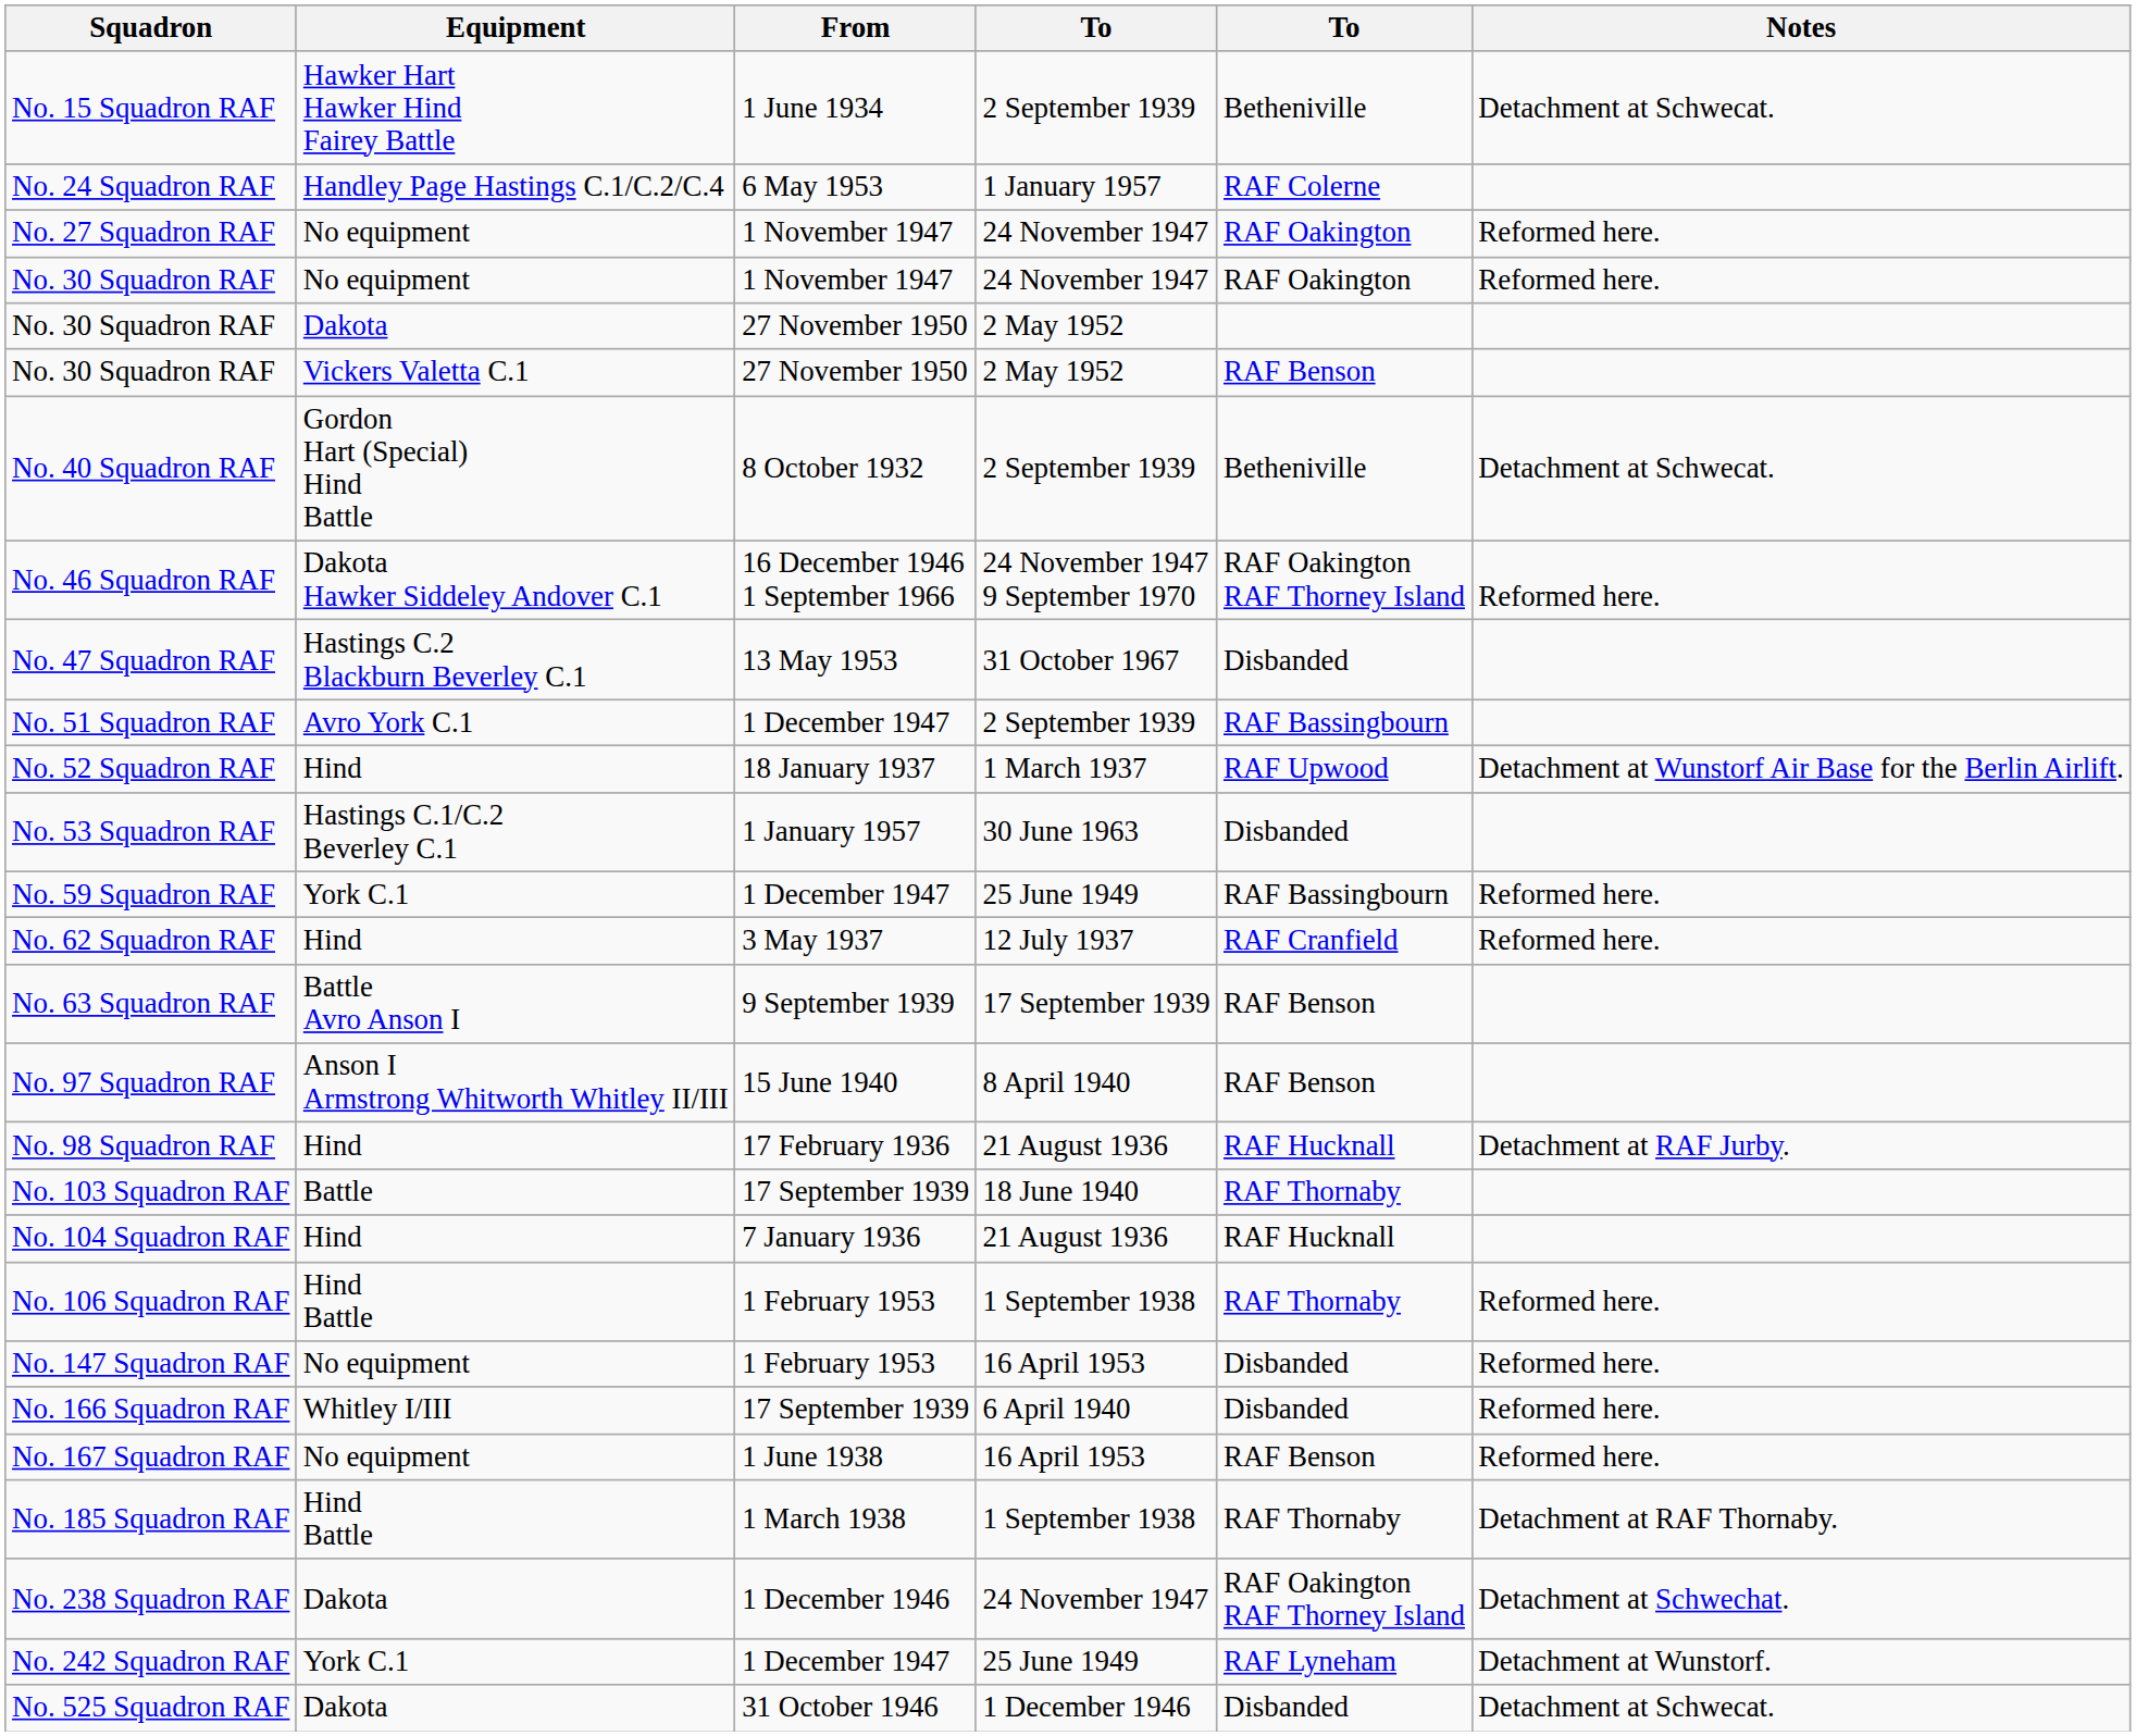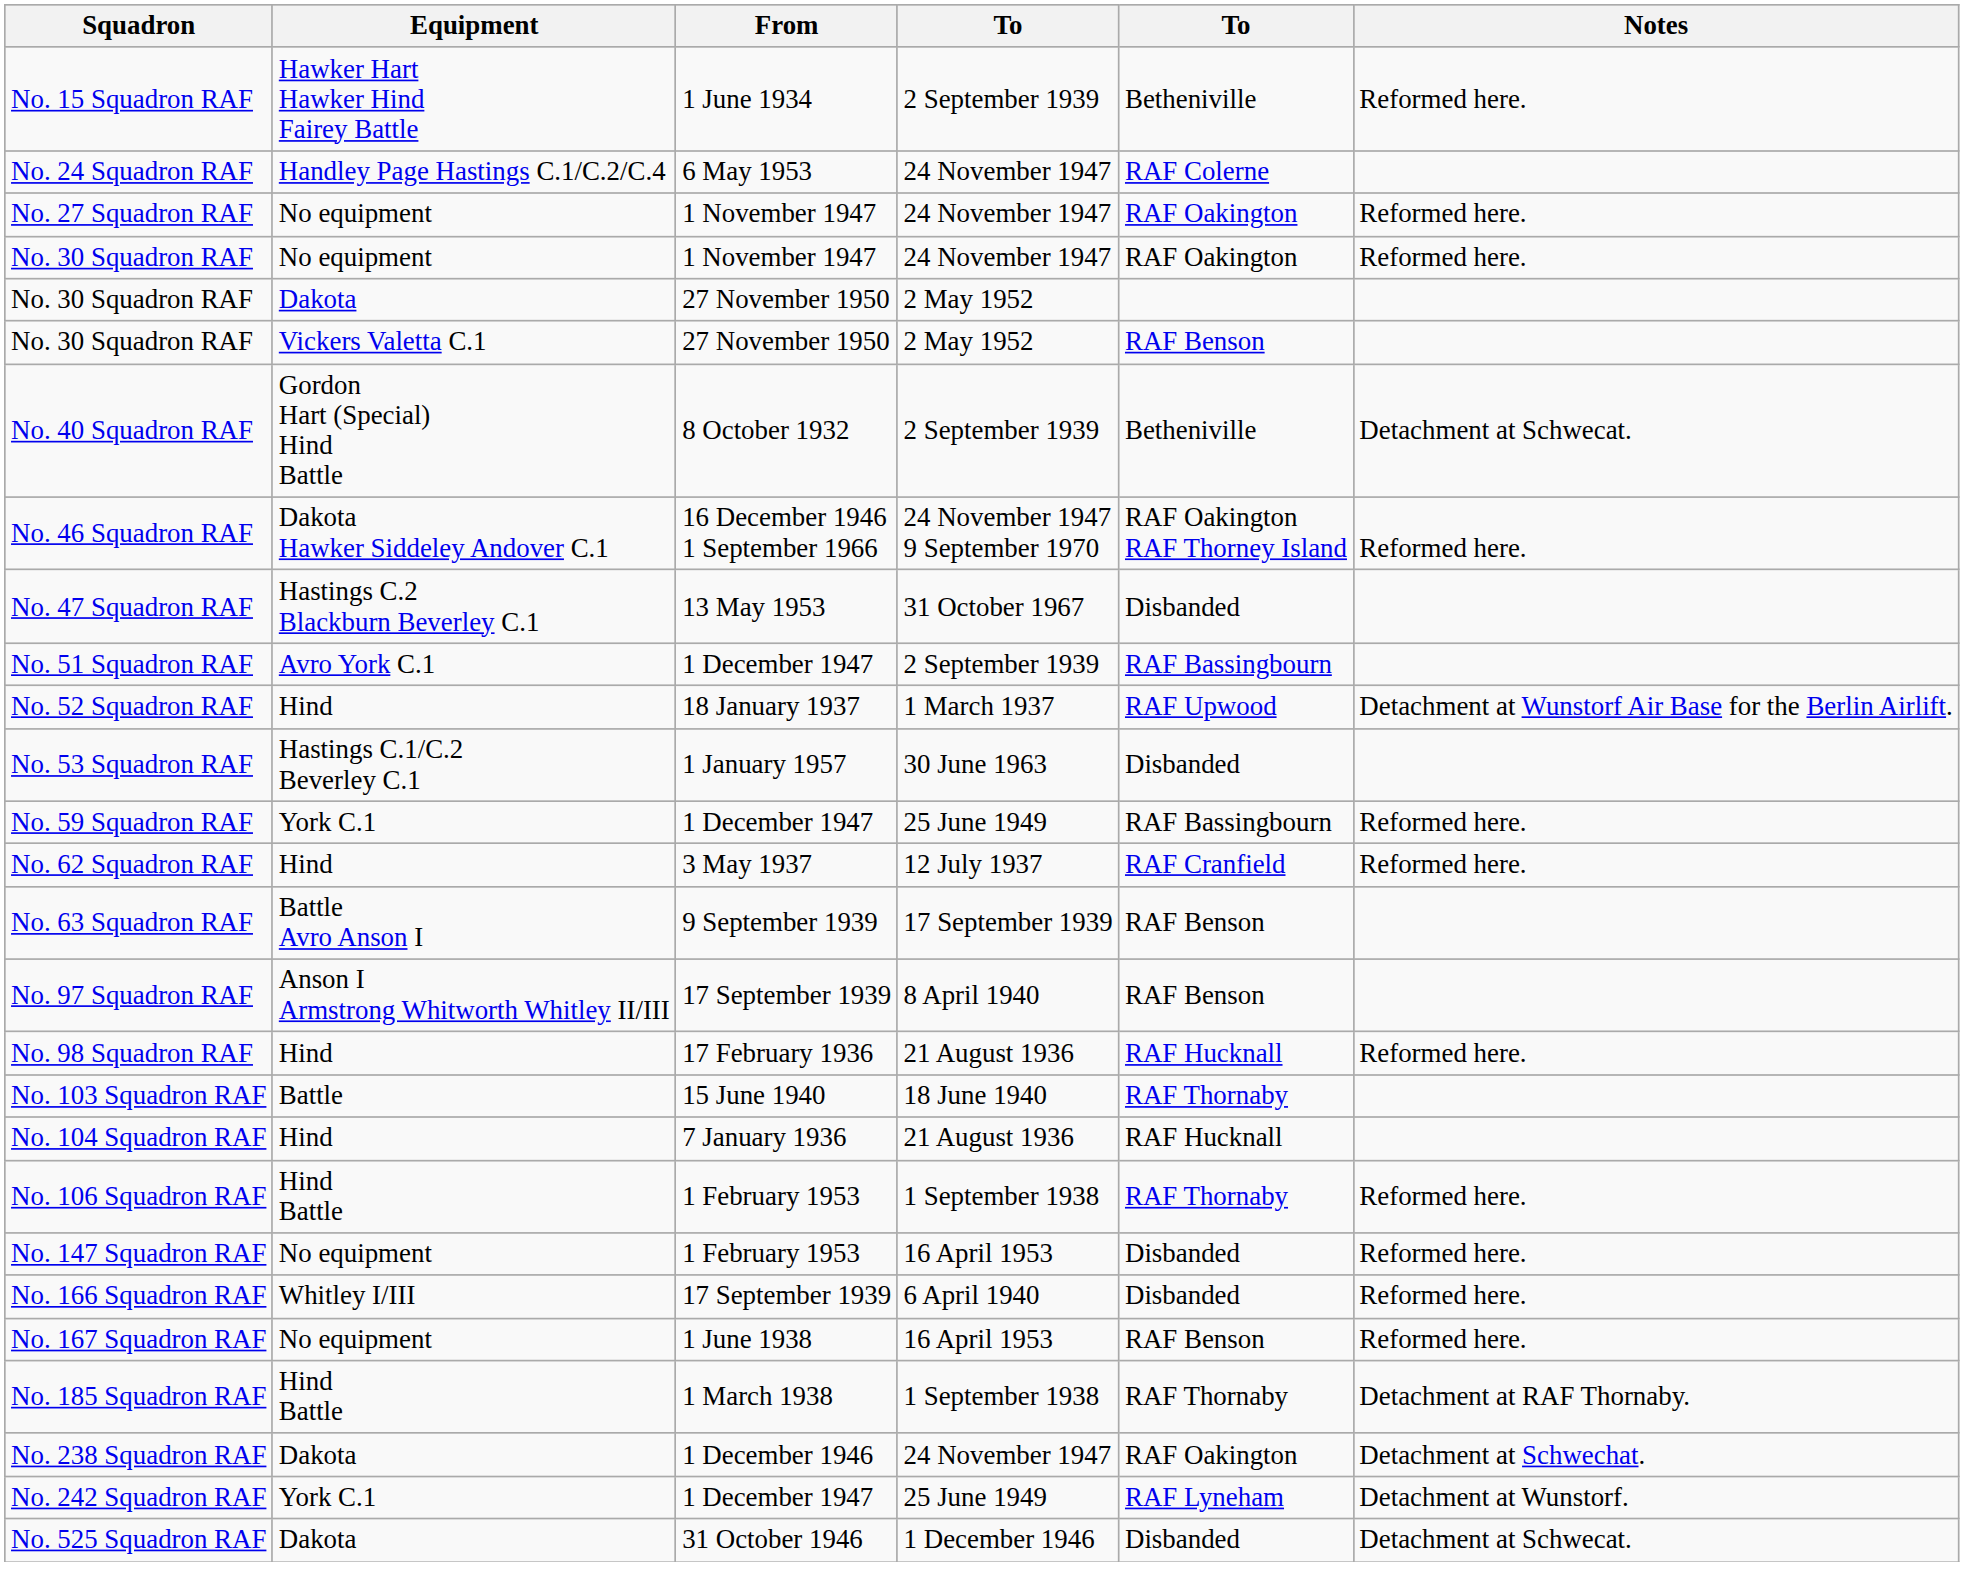 <table class="wikitable sortable">
 <tr>
 <th>Squadron</th>
 <th>Equipment</th>
 <th>From</th>
 <th>To</th>
 <th>To</th>
 <th>Notes</th>
 </tr>
 <tr>
 <td><a href='#'>No. 15 Squadron RAF</a></td>
 <td><a href='#'>Hawker Hart</a><br><a href='#'>Hawker Hind</a><br><a href='#'>Fairey Battle</a></td>
 <td>1 June 1934</td>
 <td>2 September 1939</td>
 <td>Betheniville</td>
-<td>Detachment at Schwecat.</td>
+<td>Reformed here.</td>
 </tr>
 <tr>
 <td><a href='#'>No. 24 Squadron RAF</a></td>
 <td><a href='#'>Handley Page Hastings</a> C.1/C.2/C.4</td>
 <td>6 May 1953</td>
-<td>1 January 1957</td>
+<td>24 November 1947</td>
 <td><a href='#'>RAF Colerne</a></td>
 <td></td>
 </tr>
 <tr>
 <td><a href='#'>No. 27 Squadron RAF</a></td>
 <td>No equipment</td>
 <td>1 November 1947</td>
 <td>24 November 1947</td>
 <td><a href='#'>RAF Oakington</a></td>
 <td>Reformed here.</td>
 </tr>
 <tr>
 <td><a href='#'>No. 30 Squadron RAF</a></td>
 <td>No equipment</td>
 <td>1 November 1947</td>
 <td>24 November 1947</td>
 <td>RAF Oakington</td>
 <td>Reformed here.</td>
 </tr>
 <tr>
 <td>No. 30 Squadron RAF</td>
 <td><a href='#'>Dakota</a></td>
 <td>27 November 1950</td>
 <td>2 May 1952</td>
 <td></td>
 <td></td>
 </tr>
 <tr>
 <td>No. 30 Squadron RAF</td>
 <td><a href='#'>Vickers Valetta</a> C.1</td>
 <td>27 November 1950</td>
 <td>2 May 1952</td>
 <td><a href='#'>RAF Benson</a></td>
 <td></td>
 </tr>
 <tr>
 <td><a href='#'>No. 40 Squadron RAF</a></td>
 <td>Gordon<br>Hart (Special)<br>Hind<br>Battle</td>
 <td>8 October 1932</td>
 <td>2 September 1939</td>
 <td>Betheniville</td>
 <td>Detachment at Schwecat.</td>
 </tr>
 <tr>
 <td><a href='#'>No. 46 Squadron RAF</a></td>
 <td>Dakota<br><a href='#'>Hawker Siddeley Andover</a> C.1</td>
 <td>16 December 1946<br>1 September 1966</td>
 <td>24 November 1947<br>9 September 1970</td>
 <td>RAF Oakington<br><a href='#'>RAF Thorney Island</a></td>
 <td><br>Reformed here.</td>
 </tr>
 <tr>
 <td><a href='#'>No. 47 Squadron RAF</a></td>
 <td>Hastings C.2<br><a href='#'>Blackburn Beverley</a> C.1</td>
 <td>13 May 1953</td>
 <td>31 October 1967</td>
 <td>Disbanded</td>
 <td></td>
 </tr>
 <tr>
 <td><a href='#'>No. 51 Squadron RAF</a></td>
 <td><a href='#'>Avro York</a> C.1</td>
 <td>1 December 1947</td>
 <td>2 September 1939</td>
 <td><a href='#'>RAF Bassingbourn</a></td>
 <td></td>
 </tr>
 <tr>
 <td><a href='#'>No. 52 Squadron RAF</a></td>
 <td>Hind</td>
 <td>18 January 1937</td>
 <td>1 March 1937</td>
 <td><a href='#'>RAF Upwood</a></td>
 <td>Detachment at <a href='#'>Wunstorf Air Base</a> for the <a href='#'>Berlin Airlift</a>.</td>
 </tr>
 <tr>
 <td><a href='#'>No. 53 Squadron RAF</a></td>
 <td>Hastings C.1/C.2<br>Beverley C.1</td>
 <td>1 January 1957</td>
 <td>30 June 1963</td>
 <td>Disbanded</td>
 <td></td>
 </tr>
 <tr>
 <td><a href='#'>No. 59 Squadron RAF</a></td>
 <td>York C.1</td>
 <td>1 December 1947</td>
 <td>25 June 1949</td>
 <td>RAF Bassingbourn</td>
 <td>Reformed here.</td>
 </tr>
 <tr>
 <td><a href='#'>No. 62 Squadron RAF</a></td>
 <td>Hind</td>
 <td>3 May 1937</td>
 <td>12 July 1937</td>
 <td><a href='#'>RAF Cranfield</a></td>
 <td>Reformed here.</td>
 </tr>
 <tr>
 <td><a href='#'>No. 63 Squadron RAF</a></td>
 <td>Battle<br><a href='#'>Avro Anson</a> I</td>
 <td>9 September 1939</td>
 <td>17 September 1939</td>
 <td>RAF Benson</td>
 <td></td>
 </tr>
 <tr>
 <td><a href='#'>No. 97 Squadron RAF</a></td>
 <td>Anson I<br><a href='#'>Armstrong Whitworth Whitley</a> II/III</td>
-<td>15 June 1940</td>
+<td>17 September 1939</td>
 <td>8 April 1940</td>
 <td>RAF Benson</td>
 <td></td>
 </tr>
 <tr>
 <td><a href='#'>No. 98 Squadron RAF</a></td>
 <td>Hind</td>
 <td>17 February 1936</td>
 <td>21 August 1936</td>
 <td><a href='#'>RAF Hucknall</a></td>
-<td>Detachment at <a href='#'>RAF Jurby</a>.</td>
+<td>Reformed here.</td>
 </tr>
 <tr>
 <td><a href='#'>No. 103 Squadron RAF</a></td>
 <td>Battle</td>
-<td>17 September 1939</td>
+<td>15 June 1940</td>
 <td>18 June 1940</td>
 <td><a href='#'>RAF Thornaby</a></td>
 <td></td>
 </tr>
 <tr>
 <td><a href='#'>No. 104 Squadron RAF</a></td>
 <td>Hind</td>
 <td>7 January 1936</td>
 <td>21 August 1936</td>
 <td>RAF Hucknall</td>
 <td></td>
 </tr>
 <tr>
 <td><a href='#'>No. 106 Squadron RAF</a></td>
 <td>Hind<br>Battle</td>
 <td>1 February 1953</td>
 <td>1 September 1938</td>
 <td><a href='#'>RAF Thornaby</a></td>
 <td>Reformed here.</td>
 </tr>
 <tr>
 <td><a href='#'>No. 147 Squadron RAF</a></td>
 <td>No equipment</td>
 <td>1 February 1953</td>
 <td>16 April 1953</td>
 <td>Disbanded</td>
 <td>Reformed here.</td>
 </tr>
 <tr>
 <td><a href='#'>No. 166 Squadron RAF</a></td>
 <td>Whitley I/III</td>
 <td>17 September 1939</td>
 <td>6 April 1940</td>
 <td>Disbanded</td>
 <td>Reformed here.</td>
 </tr>
 <tr>
 <td><a href='#'>No. 167 Squadron RAF</a></td>
 <td>No equipment</td>
 <td>1 June 1938</td>
 <td>16 April 1953</td>
 <td>RAF Benson</td>
 <td>Reformed here.</td>
 </tr>
 <tr>
 <td><a href='#'>No. 185 Squadron RAF</a></td>
 <td>Hind<br>Battle</td>
 <td>1 March 1938</td>
 <td>1 September 1938</td>
 <td>RAF Thornaby</td>
 <td>Detachment at RAF Thornaby.</td>
 </tr>
 <tr>
 <td><a href='#'>No. 238 Squadron RAF</a></td>
 <td>Dakota</td>
 <td>1 December 1946</td>
 <td>24 November 1947</td>
-<td>RAF Oakington<br><a href='#'>RAF Thorney Island</a></td>
+<td>RAF Oakington</td>
 <td>Detachment at <a href='#'>Schwechat</a>.</td>
 </tr>
 <tr>
 <td><a href='#'>No. 242 Squadron RAF</a></td>
 <td>York C.1</td>
 <td>1 December 1947</td>
 <td>25 June 1949</td>
 <td><a href='#'>RAF Lyneham</a></td>
 <td>Detachment at Wunstorf.</td>
 </tr>
 <tr>
 <td><a href='#'>No. 525 Squadron RAF</a></td>
 <td>Dakota</td>
 <td>31 October 1946</td>
 <td>1 December 1946</td>
 <td>Disbanded</td>
 <td>Detachment at Schwecat.</td>
 </tr>
 </table>
